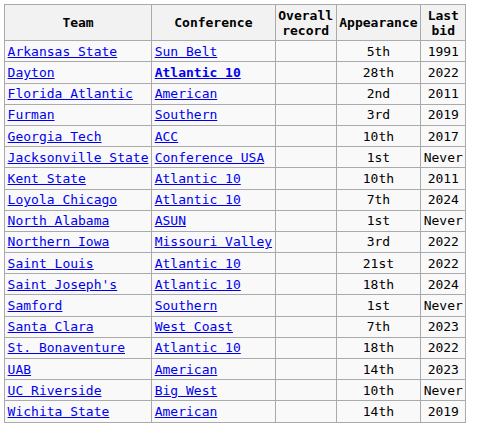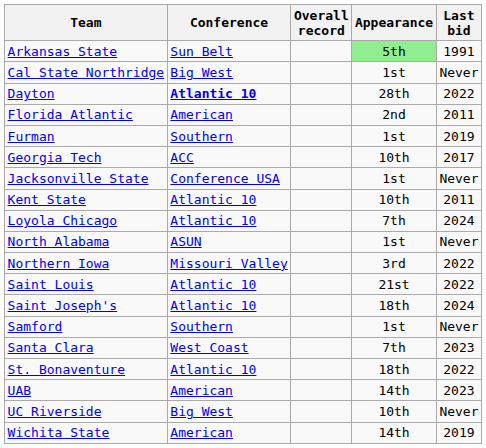 <table class="wikitable sortable" style="text-align: center;">
 <tr>
 <th>Team</th>
 <th>Conference</th>
 <th data-sort-type="number">Overall<br>record</th>
 <th data-sort-type="number">Appearance</th>
 <th>Last<br>bid</th>
 </tr>
 <tr>
 <td align="left"><a href='#'>Arkansas State</a></td>
 <td align="left"><a href='#'>Sun Belt</a></td>
 <td></td>
-<td>5th</td>
+<td style="background: lightgreen;">5th</td>
 <td>1991</td>
+</tr>
+<tr>
+<td align="left"><a href='#'>Cal State Northridge</a></td>
+<td align="left"><a href='#'>Big West</a></td>
+<td></td>
+<td>1st</td>
+<td>Never</td>
 </tr>
 <tr>
 <td align="left"><a href='#'>Dayton</a></td>
 <td align="left"><strong><a href='#'>Atlantic 10</a></strong></td>
 <td></td>
 <td>28th</td>
 <td>2022</td>
 </tr>
 <tr>
 <td align="left"><a href='#'>Florida Atlantic</a></td>
 <td align="left"><a href='#'>American</a></td>
 <td></td>
 <td>2nd</td>
 <td>2011</td>
 </tr>
 <tr>
 <td align="left"><a href='#'>Furman</a></td>
 <td align="left"><a href='#'>Southern</a></td>
 <td></td>
-<td>3rd</td>
+<td>1st</td>
 <td>2019</td>
 </tr>
 <tr>
 <td align="left"><a href='#'>Georgia Tech</a></td>
 <td align="left"><a href='#'>ACC</a></td>
 <td></td>
 <td>10th</td>
 <td>2017</td>
 </tr>
 <tr>
 <td align="left"><a href='#'>Jacksonville State</a></td>
 <td align="left"><a href='#'>Conference USA</a></td>
 <td></td>
 <td>1st</td>
 <td>Never</td>
 </tr>
 <tr>
 <td align="left"><a href='#'>Kent State</a></td>
 <td align="left"><a href='#'>Atlantic 10</a></td>
 <td></td>
 <td>10th</td>
 <td>2011</td>
 </tr>
 <tr>
 <td align="left"><a href='#'>Loyola Chicago</a></td>
 <td align="left"><a href='#'>Atlantic 10</a></td>
 <td></td>
 <td>7th</td>
 <td>2024</td>
 </tr>
 <tr>
 <td align="left"><a href='#'>North Alabama</a></td>
 <td align="left"><a href='#'>ASUN</a></td>
 <td></td>
 <td>1st</td>
 <td>Never</td>
 </tr>
 <tr>
 <td align="left"><a href='#'>Northern Iowa</a></td>
 <td align="left"><a href='#'>Missouri Valley</a></td>
 <td></td>
 <td>3rd</td>
 <td>2022</td>
 </tr>
 <tr>
 <td align="left"><a href='#'>Saint Louis</a></td>
 <td align="left"><a href='#'>Atlantic 10</a></td>
 <td></td>
 <td>21st</td>
 <td>2022</td>
 </tr>
 <tr>
 <td align="left"><a href='#'>Saint Joseph's</a></td>
 <td align="left"><a href='#'>Atlantic 10</a></td>
 <td></td>
 <td>18th</td>
 <td>2024</td>
 </tr>
 <tr>
 <td align="left"><a href='#'>Samford</a></td>
 <td align="left"><a href='#'>Southern</a></td>
 <td></td>
 <td>1st</td>
 <td>Never</td>
 </tr>
 <tr>
 <td align="left"><a href='#'>Santa Clara</a></td>
 <td align="left"><a href='#'>West Coast</a></td>
 <td></td>
 <td>7th</td>
 <td>2023</td>
 </tr>
 <tr>
 <td align="left"><a href='#'>St. Bonaventure</a></td>
 <td align="left"><a href='#'>Atlantic 10</a></td>
 <td></td>
 <td>18th</td>
 <td>2022</td>
 </tr>
 <tr>
 <td align="left"><a href='#'>UAB</a></td>
 <td align="left"><a href='#'>American</a></td>
 <td></td>
 <td>14th</td>
 <td>2023</td>
 </tr>
 <tr>
 <td align="left"><a href='#'>UC Riverside</a></td>
 <td align="left"><a href='#'>Big West</a></td>
 <td></td>
 <td>10th</td>
 <td>Never</td>
 </tr>
 <tr>
 <td align="left"><a href='#'>Wichita State</a></td>
 <td align="left"><a href='#'>American</a></td>
 <td></td>
 <td>14th</td>
 <td>2019</td>
 </tr>
 <tr>
 </tr>
 </table>
